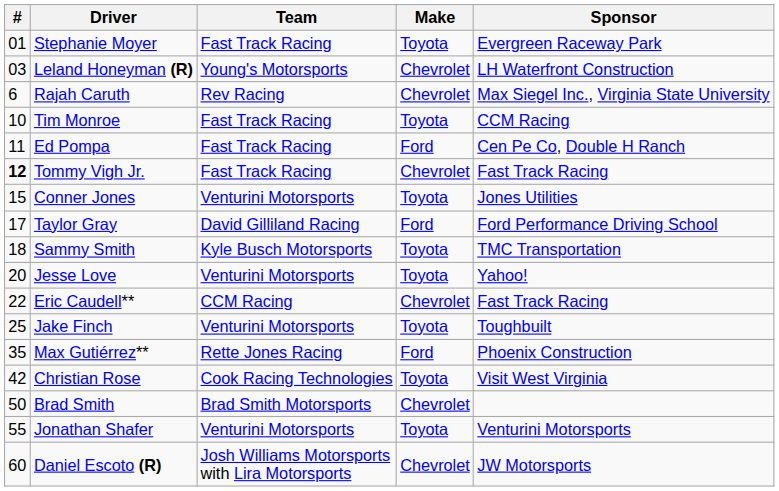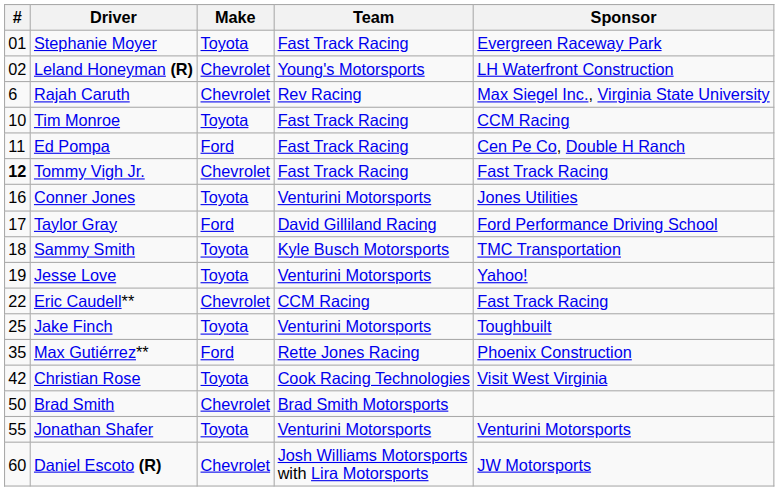 <table class="wikitable" style="font-size:95%">
 <tr>
 <th>#</th>
 <th>Driver</th>
+<th>Make</th>
 <th>Team</th>
-<th>Make</th>
 <th>Sponsor</th>
 </tr>
 <tr>
 <td>01</td>
 <td><a href='#'>Stephanie Moyer</a></td>
+<td><a href='#'>Toyota</a></td>
 <td><a href='#'>Fast Track Racing</a></td>
-<td><a href='#'>Toyota</a></td>
 <td><a href='#'>Evergreen Raceway Park</a></td>
 </tr>
 <tr>
-<td>03</td>
+<td>02</td>
 <td><a href='#'>Leland Honeyman</a> <strong>(R)</strong></td>
+<td><a href='#'>Chevrolet</a></td>
 <td><a href='#'>Young's Motorsports</a></td>
-<td><a href='#'>Chevrolet</a></td>
 <td><a href='#'>LH Waterfront Construction</a></td>
 </tr>
 <tr>
 <td>6</td>
 <td><a href='#'>Rajah Caruth</a></td>
+<td><a href='#'>Chevrolet</a></td>
 <td><a href='#'>Rev Racing</a></td>
-<td><a href='#'>Chevrolet</a></td>
 <td><a href='#'>Max Siegel Inc.</a>, <a href='#'>Virginia State University</a></td>
 </tr>
 <tr>
 <td>10</td>
 <td><a href='#'>Tim Monroe</a></td>
+<td><a href='#'>Toyota</a></td>
 <td><a href='#'>Fast Track Racing</a></td>
-<td><a href='#'>Toyota</a></td>
 <td><a href='#'>CCM Racing</a></td>
 </tr>
 <tr>
 <td>11</td>
 <td><a href='#'>Ed Pompa</a></td>
+<td><a href='#'>Ford</a></td>
 <td><a href='#'>Fast Track Racing</a></td>
-<td><a href='#'>Ford</a></td>
 <td><a href='#'>Cen Pe Co</a>, <a href='#'>Double H Ranch</a></td>
 </tr>
 <tr>
 <td><strong>12</strong></td>
 <td><a href='#'>Tommy Vigh Jr.</a></td>
+<td><a href='#'>Chevrolet</a></td>
 <td><a href='#'>Fast Track Racing</a></td>
-<td><a href='#'>Chevrolet</a></td>
 <td><a href='#'>Fast Track Racing</a></td>
 </tr>
 <tr>
-<td>15</td>
+<td>16</td>
 <td><a href='#'>Conner Jones</a></td>
+<td><a href='#'>Toyota</a></td>
 <td><a href='#'>Venturini Motorsports</a></td>
-<td><a href='#'>Toyota</a></td>
 <td><a href='#'>Jones Utilities</a></td>
 </tr>
 <tr>
 <td>17</td>
 <td><a href='#'>Taylor Gray</a></td>
+<td><a href='#'>Ford</a></td>
 <td><a href='#'>David Gilliland Racing</a></td>
-<td><a href='#'>Ford</a></td>
 <td><a href='#'>Ford Performance Driving School</a></td>
 </tr>
 <tr>
 <td>18</td>
 <td><a href='#'>Sammy Smith</a></td>
+<td><a href='#'>Toyota</a></td>
 <td><a href='#'>Kyle Busch Motorsports</a></td>
-<td><a href='#'>Toyota</a></td>
 <td><a href='#'>TMC Transportation</a></td>
 </tr>
 <tr>
-<td>20</td>
+<td>19</td>
 <td><a href='#'>Jesse Love</a></td>
+<td><a href='#'>Toyota</a></td>
 <td><a href='#'>Venturini Motorsports</a></td>
-<td><a href='#'>Toyota</a></td>
 <td><a href='#'>Yahoo!</a></td>
 </tr>
 <tr>
 <td>22</td>
 <td><a href='#'>Eric Caudell</a>**</td>
+<td><a href='#'>Chevrolet</a></td>
 <td><a href='#'>CCM Racing</a></td>
-<td><a href='#'>Chevrolet</a></td>
 <td><a href='#'>Fast Track Racing</a></td>
 </tr>
 <tr>
 <td>25</td>
 <td><a href='#'>Jake Finch</a></td>
+<td><a href='#'>Toyota</a></td>
 <td><a href='#'>Venturini Motorsports</a></td>
-<td><a href='#'>Toyota</a></td>
 <td><a href='#'>Toughbuilt</a></td>
 </tr>
 <tr>
 <td>35</td>
 <td><a href='#'>Max Gutiérrez</a>**</td>
+<td><a href='#'>Ford</a></td>
 <td><a href='#'>Rette Jones Racing</a></td>
-<td><a href='#'>Ford</a></td>
 <td><a href='#'>Phoenix Construction</a></td>
 </tr>
 <tr>
 <td>42</td>
 <td><a href='#'>Christian Rose</a></td>
+<td><a href='#'>Toyota</a></td>
 <td><a href='#'>Cook Racing Technologies</a></td>
-<td><a href='#'>Toyota</a></td>
 <td><a href='#'>Visit West Virginia</a></td>
 </tr>
 <tr>
 <td>50</td>
 <td><a href='#'>Brad Smith</a></td>
+<td><a href='#'>Chevrolet</a></td>
 <td><a href='#'>Brad Smith Motorsports</a></td>
-<td><a href='#'>Chevrolet</a></td>
 <td></td>
 </tr>
 <tr>
 <td>55</td>
 <td><a href='#'>Jonathan Shafer</a></td>
+<td><a href='#'>Toyota</a></td>
 <td><a href='#'>Venturini Motorsports</a></td>
-<td><a href='#'>Toyota</a></td>
 <td><a href='#'>Venturini Motorsports</a></td>
 </tr>
 <tr>
 <td>60</td>
 <td><a href='#'>Daniel Escoto</a> <strong>(R)</strong></td>
+<td><a href='#'>Chevrolet</a></td>
 <td><a href='#'>Josh Williams Motorsports</a> <br> with <a href='#'>Lira Motorsports</a></td>
-<td><a href='#'>Chevrolet</a></td>
 <td><a href='#'>JW Motorsports</a></td>
 </tr>
 </table>
